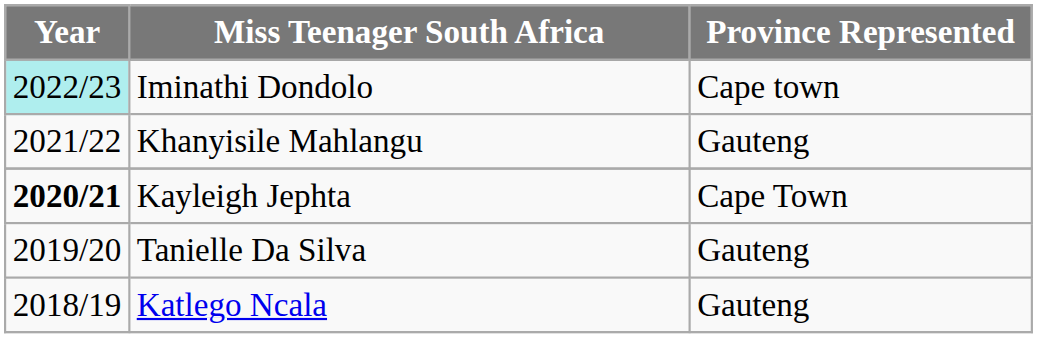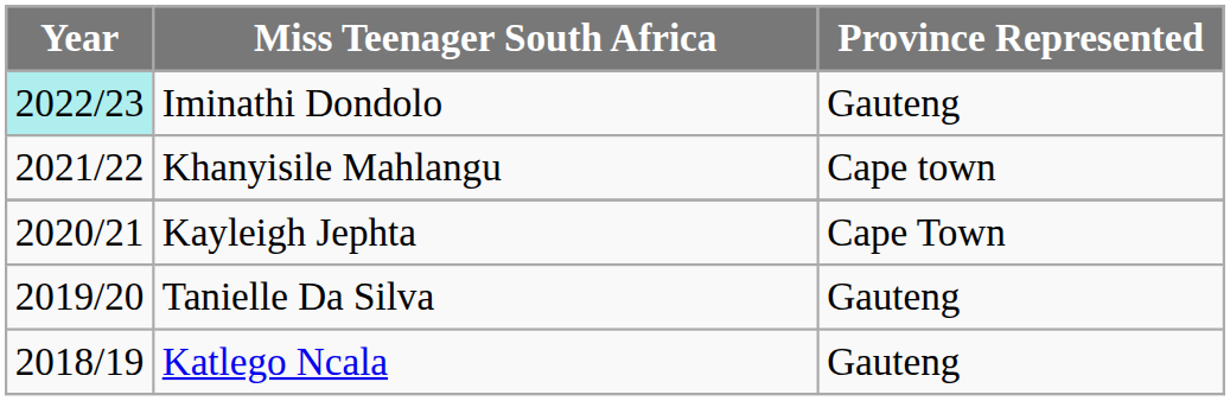 <table class="wikitable sortable" style="font-size: 95%;">
 <tr>
 <th width="30" style="background-color:#787878;color:#FFFFFF;">Year</th>
 <th width="250" style="background-color:#787878;color:#FFFFFF;">Miss Teenager South Africa</th>
 <th width="150" style="background-color:#787878;color:#FFFFFF;">Province Represented</th>
 </tr>
 <tr>
 <td style="background: paleturquoise;">2022/23</td>
 <td>Iminathi Dondolo</td>
-<td>Cape town</td>
+<td>Gauteng</td>
 </tr>
 <tr>
 <td>2021/22</td>
 <td>Khanyisile Mahlangu</td>
-<td>Gauteng</td>
+<td>Cape town</td>
 </tr>
 <tr style="background-color:#FFFF66; font-weight: bold">
 </tr>
 <tr>
-<td><strong>2020/21</strong></td>
+<td>2020/21</td>
 <td>Kayleigh Jephta</td>
 <td>Cape Town</td>
 </tr>
 <tr>
 <td>2019/20</td>
 <td>Tanielle Da Silva</td>
 <td>Gauteng</td>
 </tr>
 <tr>
 <td>2018/19</td>
 <td><a href='#'>Katlego Ncala</a></td>
 <td>Gauteng</td>
 </tr>
 <tr>
 </tr>
 </table>
